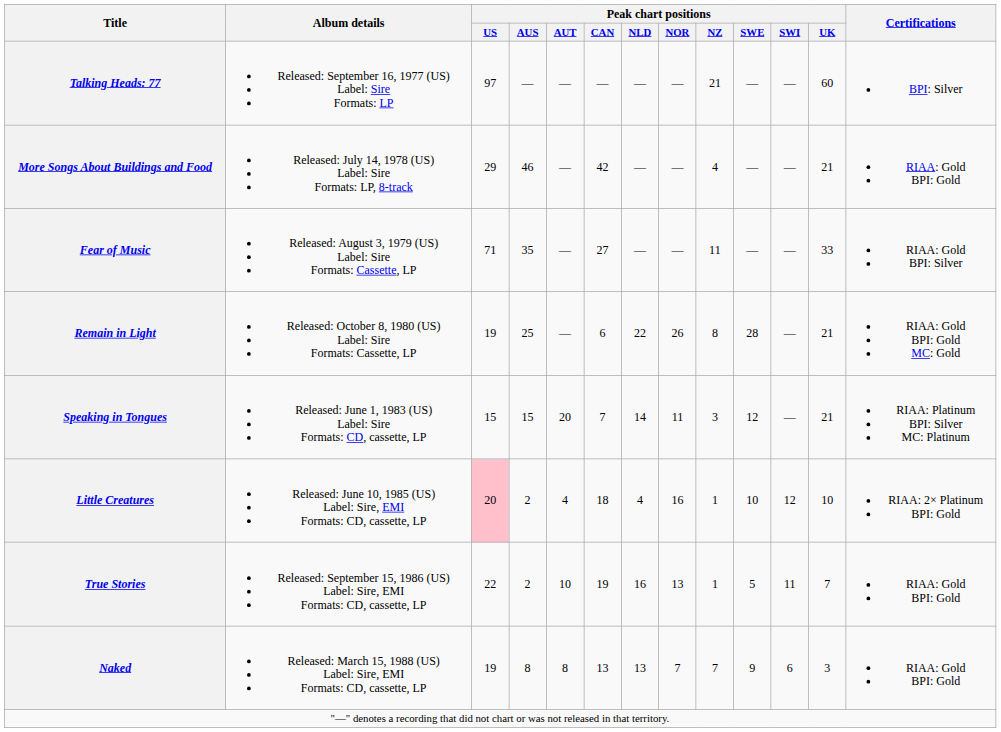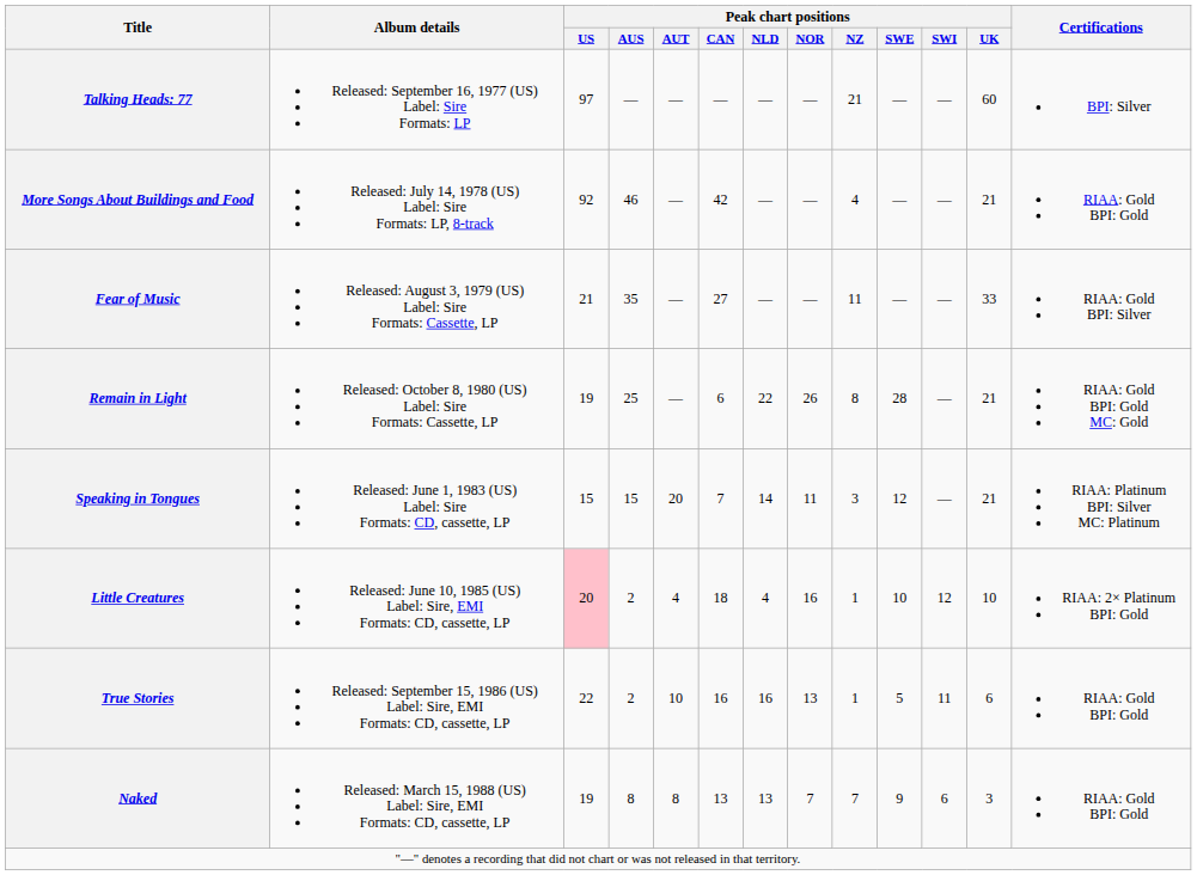 <table class="wikitable plainrowheaders" style="text-align:center;">
 <tr>
 <th scope="col" rowspan="2" style="width:18em;">Title</th>
 <th scope="col" rowspan="2" style="width:20em;">Album details</th>
 <th scope="col" colspan="10">Peak chart positions</th>
 <th scope="col" rowspan="2" style="width:12em;"><a href='#'>Certifications</a></th>
 </tr>
 <tr>
 <th scope="col" style="width:3em;font-size:90%;"><a href='#'>US</a><br></th>
 <th scope="col" style="width:3em;font-size:90%;"><a href='#'>AUS</a><br></th>
 <th scope="col" style="width:3em;font-size:90%;"><a href='#'>AUT</a><br></th>
 <th scope="col" style="width:3em;font-size:90%;"><a href='#'>CAN</a><br></th>
 <th scope="col" style="width:3em;font-size:90%;"><a href='#'>NLD</a><br></th>
 <th scope="col" style="width:3em;font-size:90%;"><a href='#'>NOR</a><br></th>
 <th scope="col" style="width:3em;font-size:90%;"><a href='#'>NZ</a><br></th>
 <th scope="col" style="width:3em;font-size:90%;"><a href='#'>SWE</a><br></th>
 <th scope="col" style="width:3em;font-size:90%;"><a href='#'>SWI</a><br></th>
 <th scope="col" style="width:3em;font-size:90%;"><a href='#'>UK</a><br></th>
 </tr>
 <tr>
 <th scope="row"><em><a href='#'>Talking Heads: 77</a></em></th>
 <td><br><ul><li>Released: September 16, 1977 <span>(US)</span></li><li>Label: <a href='#'>Sire</a></li><li>Formats: <a href='#'>LP</a></li></ul></td>
 <td>97</td>
 <td>—</td>
 <td>—</td>
 <td>—</td>
 <td>—</td>
 <td>—</td>
 <td>21</td>
 <td>—</td>
 <td>—</td>
 <td>60</td>
 <td><br><ul><li><a href='#'>BPI</a>: Silver</li></ul></td>
 </tr>
 <tr>
 <th scope="row"><em><a href='#'>More Songs About Buildings and Food</a></em></th>
 <td><br><ul><li>Released: July 14, 1978 <span>(US)</span></li><li>Label: Sire</li><li>Formats: LP, <a href='#'>8-track</a></li></ul></td>
-<td>29</td>
+<td>92</td>
 <td>46</td>
 <td>—</td>
 <td>42</td>
 <td>—</td>
 <td>—</td>
 <td>4</td>
 <td>—</td>
 <td>—</td>
 <td>21</td>
 <td><br><ul><li><a href='#'>RIAA</a>: Gold</li><li>BPI: Gold</li></ul></td>
 </tr>
 <tr>
 <th scope="row"><em><a href='#'>Fear of Music</a></em></th>
 <td><br><ul><li>Released: August 3, 1979 <span>(US)</span></li><li>Label: Sire</li><li>Formats: <a href='#'>Cassette</a>, LP</li></ul></td>
-<td>71</td>
+<td>21</td>
 <td>35</td>
 <td>—</td>
 <td>27</td>
 <td>—</td>
 <td>—</td>
 <td>11</td>
 <td>—</td>
 <td>—</td>
 <td>33</td>
 <td><br><ul><li>RIAA: Gold</li><li>BPI: Silver</li></ul></td>
 </tr>
 <tr>
 <th scope="row"><em><a href='#'>Remain in Light</a></em></th>
 <td><br><ul><li>Released: October 8, 1980 <span>(US)</span></li><li>Label: Sire</li><li>Formats: Cassette, LP</li></ul></td>
 <td>19</td>
 <td>25</td>
 <td>—</td>
 <td>6</td>
 <td>22</td>
 <td>26</td>
 <td>8</td>
 <td>28</td>
 <td>—</td>
 <td>21</td>
 <td><br><ul><li>RIAA: Gold</li><li>BPI: Gold</li><li><a href='#'>MC</a>: Gold</li></ul></td>
 </tr>
 <tr>
 <th scope="row"><em><a href='#'>Speaking in Tongues</a></em></th>
 <td><br><ul><li>Released: June 1, 1983 <span>(US)</span></li><li>Label: Sire</li><li>Formats: <a href='#'>CD</a>, cassette, LP</li></ul></td>
 <td>15</td>
 <td>15</td>
 <td>20</td>
 <td>7</td>
 <td>14</td>
 <td>11</td>
 <td>3</td>
 <td>12</td>
 <td>—</td>
 <td>21</td>
 <td><br><ul><li>RIAA: Platinum</li><li>BPI: Silver</li><li>MC: Platinum</li></ul></td>
 </tr>
 <tr>
 <th scope="row"><em><a href='#'>Little Creatures</a></em></th>
 <td><br><ul><li>Released: June 10, 1985 <span>(US)</span></li><li>Label: Sire, <a href='#'>EMI</a></li><li>Formats: CD, cassette, LP</li></ul></td>
 <td style="background: pink;">20</td>
 <td>2</td>
 <td>4</td>
 <td>18</td>
 <td>4</td>
 <td>16</td>
 <td>1</td>
 <td>10</td>
 <td>12</td>
 <td>10</td>
 <td><br><ul><li>RIAA: 2× Platinum</li><li>BPI: Gold</li></ul></td>
 </tr>
 <tr>
 <th scope="row"><em><a href='#'>True Stories</a></em></th>
 <td><br><ul><li>Released: September 15, 1986 <span>(US)</span></li><li>Label: Sire, EMI</li><li>Formats: CD, cassette, LP</li></ul></td>
 <td>22</td>
 <td>2</td>
 <td>10</td>
-<td>19</td>
+<td>16</td>
 <td>16</td>
 <td>13</td>
 <td>1</td>
 <td>5</td>
 <td>11</td>
-<td>7</td>
+<td>6</td>
 <td><br><ul><li>RIAA: Gold</li><li>BPI: Gold</li></ul></td>
 </tr>
 <tr>
 <th scope="row"><em><a href='#'>Naked</a></em></th>
 <td><br><ul><li>Released: March 15, 1988 <span>(US)</span></li><li>Label: Sire, EMI</li><li>Formats: CD, cassette, LP</li></ul></td>
 <td>19</td>
 <td>8</td>
 <td>8</td>
 <td>13</td>
 <td>13</td>
 <td>7</td>
 <td>7</td>
 <td>9</td>
 <td>6</td>
 <td>3</td>
 <td><br><ul><li>RIAA: Gold</li><li>BPI: Gold</li></ul></td>
 </tr>
 <tr>
 <td colspan="14" style="font-size:90%">"—" denotes a recording that did not chart or was not released in that territory.</td>
 </tr>
 </table>
